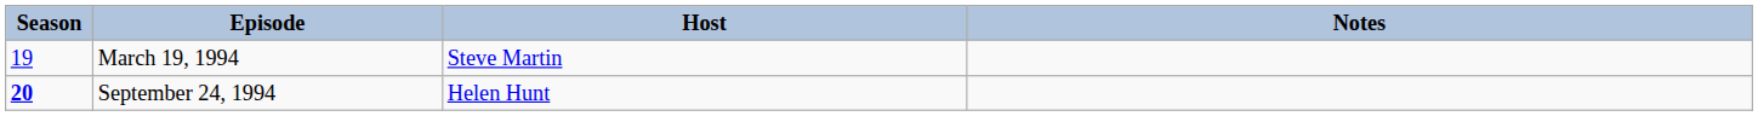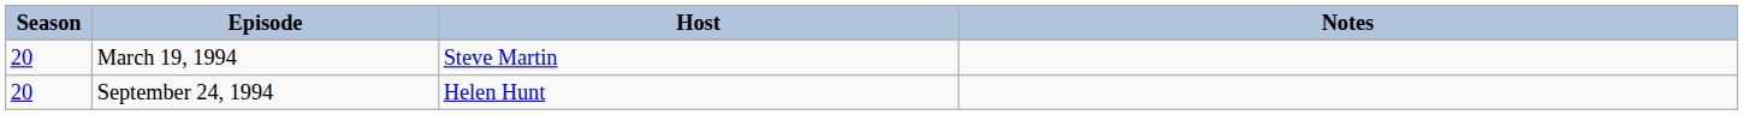 <table class="wikitable" style="width:100%;">
 <tr>
 <th style="background:#B0C4DE;" width="5%">Season</th>
 <th style="background:#B0C4DE;" width="20%">Episode</th>
 <th style="background:#B0C4DE;" width="30%">Host</th>
 <th style="background:#B0C4DE;" width="45%">Notes</th>
 </tr>
 <tr>
-<td><a href='#'>19</a></td>
+<td><a href='#'>20</a></td>
 <td>March 19, 1994</td>
 <td><a href='#'>Steve Martin</a></td>
 <td></td>
 </tr>
 <tr>
-<td><strong><a href='#'>20</a></strong></td>
+<td><a href='#'>20</a></td>
 <td>September 24, 1994</td>
 <td><a href='#'>Helen Hunt</a></td>
 <td></td>
 </tr>
 </table>
